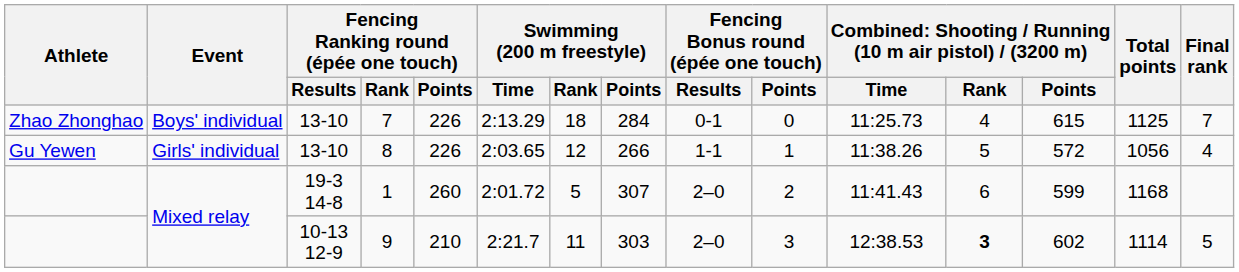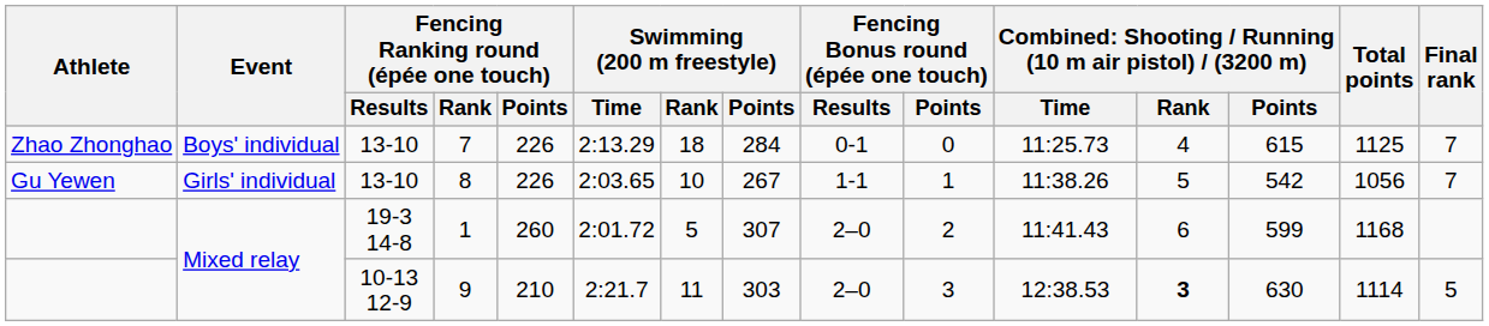 <table class="wikitable" style="text-align:center;font-size:90%">
 <tr>
 <th rowspan=2>Athlete</th>
 <th rowspan=2>Event</th>
 <th colspan=3>Fencing<br>Ranking round<br><span>(épée one touch)</span></th>
 <th colspan=3>Swimming<br><span>(200 m freestyle)</span></th>
 <th colspan=2>Fencing<br>Bonus round<br><span>(épée one touch)</span></th>
 <th colspan=3>Combined: Shooting / Running<br><span>(10 m air pistol) / (3200 m)</span></th>
 <th rowspan=2>Total<br>points</th>
 <th rowspan=2>Final<br>rank</th>
 </tr>
 <tr style="font-size:95%">
 <th>Results</th>
 <th>Rank</th>
 <th>Points</th>
 <th>Time</th>
 <th>Rank</th>
 <th>Points</th>
 <th>Results</th>
 <th>Points</th>
 <th>Time</th>
 <th>Rank</th>
 <th>Points</th>
 </tr>
 <tr>
 <td align=left><a href='#'>Zhao Zhonghao</a></td>
 <td align=left><a href='#'>Boys' individual</a></td>
 <td>13-10</td>
 <td>7</td>
 <td>226</td>
 <td>2:13.29</td>
 <td>18</td>
 <td>284</td>
 <td>0-1</td>
 <td>0</td>
 <td>11:25.73</td>
 <td>4</td>
 <td>615</td>
 <td>1125</td>
 <td>7</td>
 </tr>
 <tr>
 <td align=left><a href='#'>Gu Yewen</a></td>
 <td align=left><a href='#'>Girls' individual</a></td>
 <td>13-10</td>
 <td>8</td>
 <td>226</td>
 <td>2:03.65</td>
-<td>12</td>
-<td>266</td>
+<td>10</td>
+<td>267</td>
 <td>1-1</td>
 <td>1</td>
 <td>11:38.26</td>
 <td>5</td>
-<td>572</td>
+<td>542</td>
 <td>1056</td>
-<td>4</td>
+<td>7</td>
 </tr>
 <tr>
 <td align=left><br></td>
 <td rowspan=2 align=left><a href='#'>Mixed relay</a></td>
 <td>19-3<br>14-8</td>
 <td>1</td>
 <td>260</td>
 <td>2:01.72</td>
 <td>5</td>
 <td>307</td>
 <td>2–0</td>
 <td>2</td>
 <td>11:41.43</td>
 <td>6</td>
 <td>599</td>
 <td>1168</td>
 <td></td>
 </tr>
 <tr>
 <td align=left><br></td>
 <td>10-13<br>12-9</td>
 <td>9</td>
 <td>210</td>
 <td>2:21.7</td>
 <td>11</td>
 <td>303</td>
 <td>2–0</td>
 <td>3</td>
 <td>12:38.53</td>
 <td><strong>3</strong></td>
-<td>602</td>
+<td>630</td>
 <td>1114</td>
 <td>5</td>
 </tr>
 </table>
